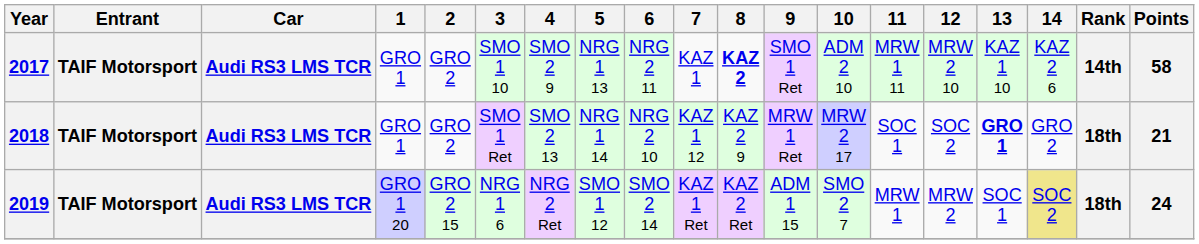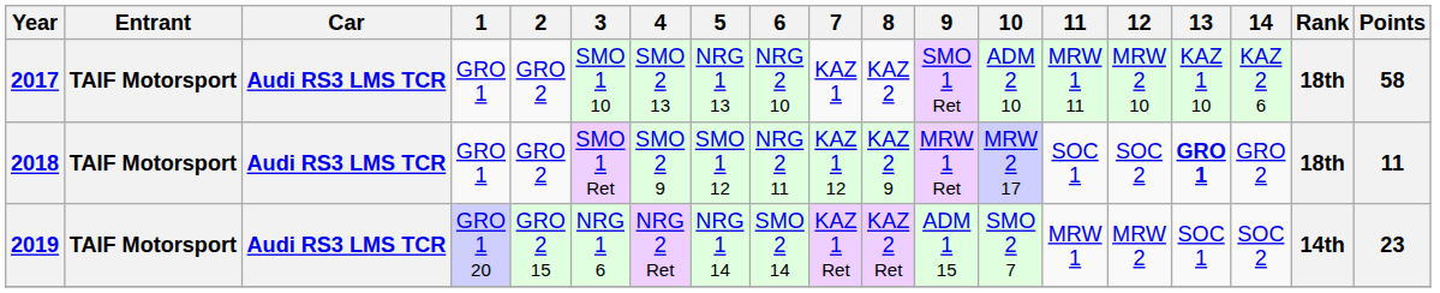 <table class="wikitable" style="text-align:center; font-size:85%">
 <tr valign="top">
 <th>Year</th>
 <th>Entrant</th>
 <th>Car</th>
 <th>1</th>
 <th>2</th>
 <th>3</th>
 <th>4</th>
 <th>5</th>
 <th>6</th>
 <th>7</th>
 <th>8</th>
 <th>9</th>
 <th>10</th>
 <th>11</th>
 <th>12</th>
 <th>13</th>
 <th>14</th>
 <th>Rank</th>
 <th>Points</th>
 </tr>
 <tr>
 <th><a href='#'>2017</a></th>
 <th>TAIF Motorsport</th>
 <th><a href='#'>Audi RS3 LMS TCR</a></th>
 <td style="background:#;"><a href='#'>GRO<br>1</a><br><small></small></td>
 <td style="background:#;"><a href='#'>GRO<br>2</a><br><small></small></td>
 <td style="background:#dfffdf;"><a href='#'>SMO<br>1</a><br><small>10</small></td>
-<td style="background:#dfffdf;"><a href='#'>SMO<br>2</a><br><small>9</small></td>
+<td style="background:#dfffdf;"><a href='#'>SMO<br>2</a><br><small>13</small></td>
 <td style="background:#dfffdf;"><a href='#'>NRG<br>1</a><br><small>13</small></td>
-<td style="background:#dfffdf;"><a href='#'>NRG<br>2</a><br><small>11</small></td>
+<td style="background:#dfffdf;"><a href='#'>NRG<br>2</a><br><small>10</small></td>
 <td style="background:#;"><a href='#'>KAZ<br>1</a><br> <small></small></td>
-<td style="background:#;"><strong><a href='#'>KAZ<br>2</a><br><small></small></strong></td>
+<td style="background:#;"><a href='#'>KAZ<br>2</a><br><small></small></td>
 <td style="background:#efcfff;"><a href='#'>SMO<br>1</a><br><small>Ret</small></td>
 <td style="background:#dfffdf;"><a href='#'>ADM<br>2</a><br><small>10</small></td>
 <td style="background:#dfffdf;"><a href='#'>MRW<br>1</a><br><small>11</small></td>
 <td style="background:#dfffdf;"><a href='#'>MRW<br>2</a><br><small>10</small></td>
 <td style="background:#dfffdf;"><a href='#'>KAZ<br>1</a><br><small>10</small></td>
 <td style="background:#dfffdf;"><a href='#'>KAZ<br>2</a><br><small>6</small></td>
-<th style="background:#;">14th</th>
+<th style="background:#;">18th</th>
 <th style="background:#;">58</th>
 </tr>
 <tr>
 <th><a href='#'>2018</a></th>
 <th>TAIF Motorsport</th>
 <th><a href='#'>Audi RS3 LMS TCR</a></th>
 <td><a href='#'>GRO<br>1</a><br><small></small></td>
 <td><a href='#'>GRO<br>2</a><br><small></small></td>
 <td style="background:#efcfff;"><a href='#'>SMO<br>1</a><br><small>Ret</small></td>
-<td style="background:#dfffdf;"><a href='#'>SMO<br>2</a><br><small>13</small></td>
-<td style="background:#dfffdf;"><a href='#'>NRG<br>1</a><br><small>14</small></td>
-<td style="background:#dfffdf;"><a href='#'>NRG<br>2</a><br><small>10</small></td>
+<td style="background:#dfffdf;"><a href='#'>SMO<br>2</a><br><small>9</small></td>
+<td style="background:#dfffdf;"><a href='#'>SMO<br>1</a><br><small>12</small></td>
+<td style="background:#dfffdf;"><a href='#'>NRG<br>2</a><br><small>11</small></td>
 <td style="background:#dfffdf;"><a href='#'>KAZ<br>1</a><br><small>12</small></td>
 <td style="background:#dfffdf;"><a href='#'>KAZ<br>2</a><br><small>9</small></td>
 <td style="background:#efcfff;"><a href='#'>MRW<br>1</a><br><small>Ret</small></td>
 <td style="background:#cfcfff;"><a href='#'>MRW<br>2</a><br><small>17</small></td>
 <td><a href='#'>SOC<br>1</a><br><small></small></td>
 <td><a href='#'>SOC<br>2</a><br><small></small></td>
 <td><strong><a href='#'>GRO<br>1</a><br><small></small></strong></td>
 <td><a href='#'>GRO<br>2</a><br><small></small></td>
 <th style="background:#;">18th</th>
-<th style="background:#;">21</th>
+<th style="background:#;">11</th>
 </tr>
 <tr>
 <th><a href='#'>2019</a></th>
 <th>TAIF Motorsport</th>
 <th><a href='#'>Audi RS3 LMS TCR</a></th>
 <td style="background:#cfcfff;"><a href='#'>GRO<br>1</a><br><small>20</small></td>
 <td style="background:#dfffdf;"><a href='#'>GRO<br>2</a><br><small>15</small></td>
 <td style="background:#dfffdf;"><a href='#'>NRG<br>1</a><br><small>6</small></td>
 <td style="background:#efcfff;"><a href='#'>NRG<br>2</a><br><small>Ret</small></td>
-<td style="background:#dfffdf;"><a href='#'>SMO<br>1</a><br><small>12</small></td>
+<td style="background:#dfffdf;"><a href='#'>NRG<br>1</a><br><small>14</small></td>
 <td style="background:#dfffdf;"><a href='#'>SMO<br>2</a><br><small>14</small></td>
 <td style="background:#efcfff;"><a href='#'>KAZ<br>1</a><br><small>Ret</small></td>
 <td style="background:#efcfff;"><a href='#'>KAZ<br>2</a><br><small>Ret</small></td>
 <td style="background:#dfffdf;"><a href='#'>ADM<br>1</a><br><small>15</small></td>
 <td style="background:#dfffdf;"><a href='#'>SMO<br>2</a><br><small>7</small></td>
 <td style="background:#;"><a href='#'>MRW<br>1</a><br><small></small></td>
 <td style="background:#;"><a href='#'>MRW<br>2</a><br><small></small></td>
 <td><a href='#'>SOC<br>1</a><br><small></small></td>
-<td style="background: khaki;"><a href='#'>SOC<br>2</a><br><small></small></td>
-<th style="background:#;">18th</th>
-<th style="background:#;">24</th>
+<td><a href='#'>SOC<br>2</a><br><small></small></td>
+<th style="background:#;">14th</th>
+<th style="background:#;">23</th>
 </tr>
 <tr>
 </tr>
 </table>
